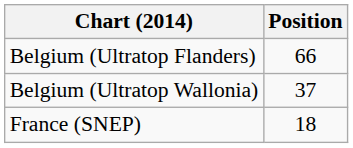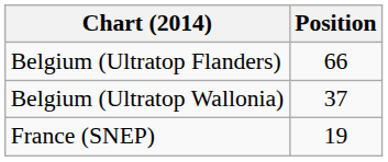 <table class="wikitable sortable plainrowheaders">
 <tr>
 <th>Chart (2014)</th>
 <th>Position</th>
 </tr>
 <tr>
 <td>Belgium (Ultratop Flanders)</td>
 <td style="text-align:center">66</td>
 </tr>
 <tr>
 <td>Belgium (Ultratop Wallonia)</td>
 <td style="text-align:center">37</td>
 </tr>
 <tr>
 <td>France (SNEP)</td>
-<td style="text-align:center">18</td>
+<td style="text-align:center">19</td>
 </tr>
 </table>
